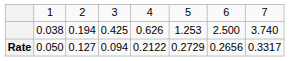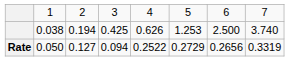 <table class="wikitable" style="text-align: center; margin-left: 1em;">
 <tr>
 <th></th>
 <td>1</td>
 <td>2</td>
 <td>3</td>
 <td>4</td>
 <td>5</td>
 <td>6</td>
 <td>7</td>
 </tr>
 <tr>
 <th></th>
 <td>0.038</td>
 <td>0.194</td>
 <td>0.425</td>
 <td>0.626</td>
 <td>1.253</td>
 <td>2.500</td>
 <td>3.740</td>
 </tr>
 <tr>
 <th>Rate</th>
 <td>0.050</td>
 <td>0.127</td>
 <td>0.094</td>
-<td>0.2122</td>
+<td>0.2522</td>
 <td>0.2729</td>
 <td>0.2656</td>
-<td>0.3317</td>
+<td>0.3319</td>
 </tr>
 </table>
